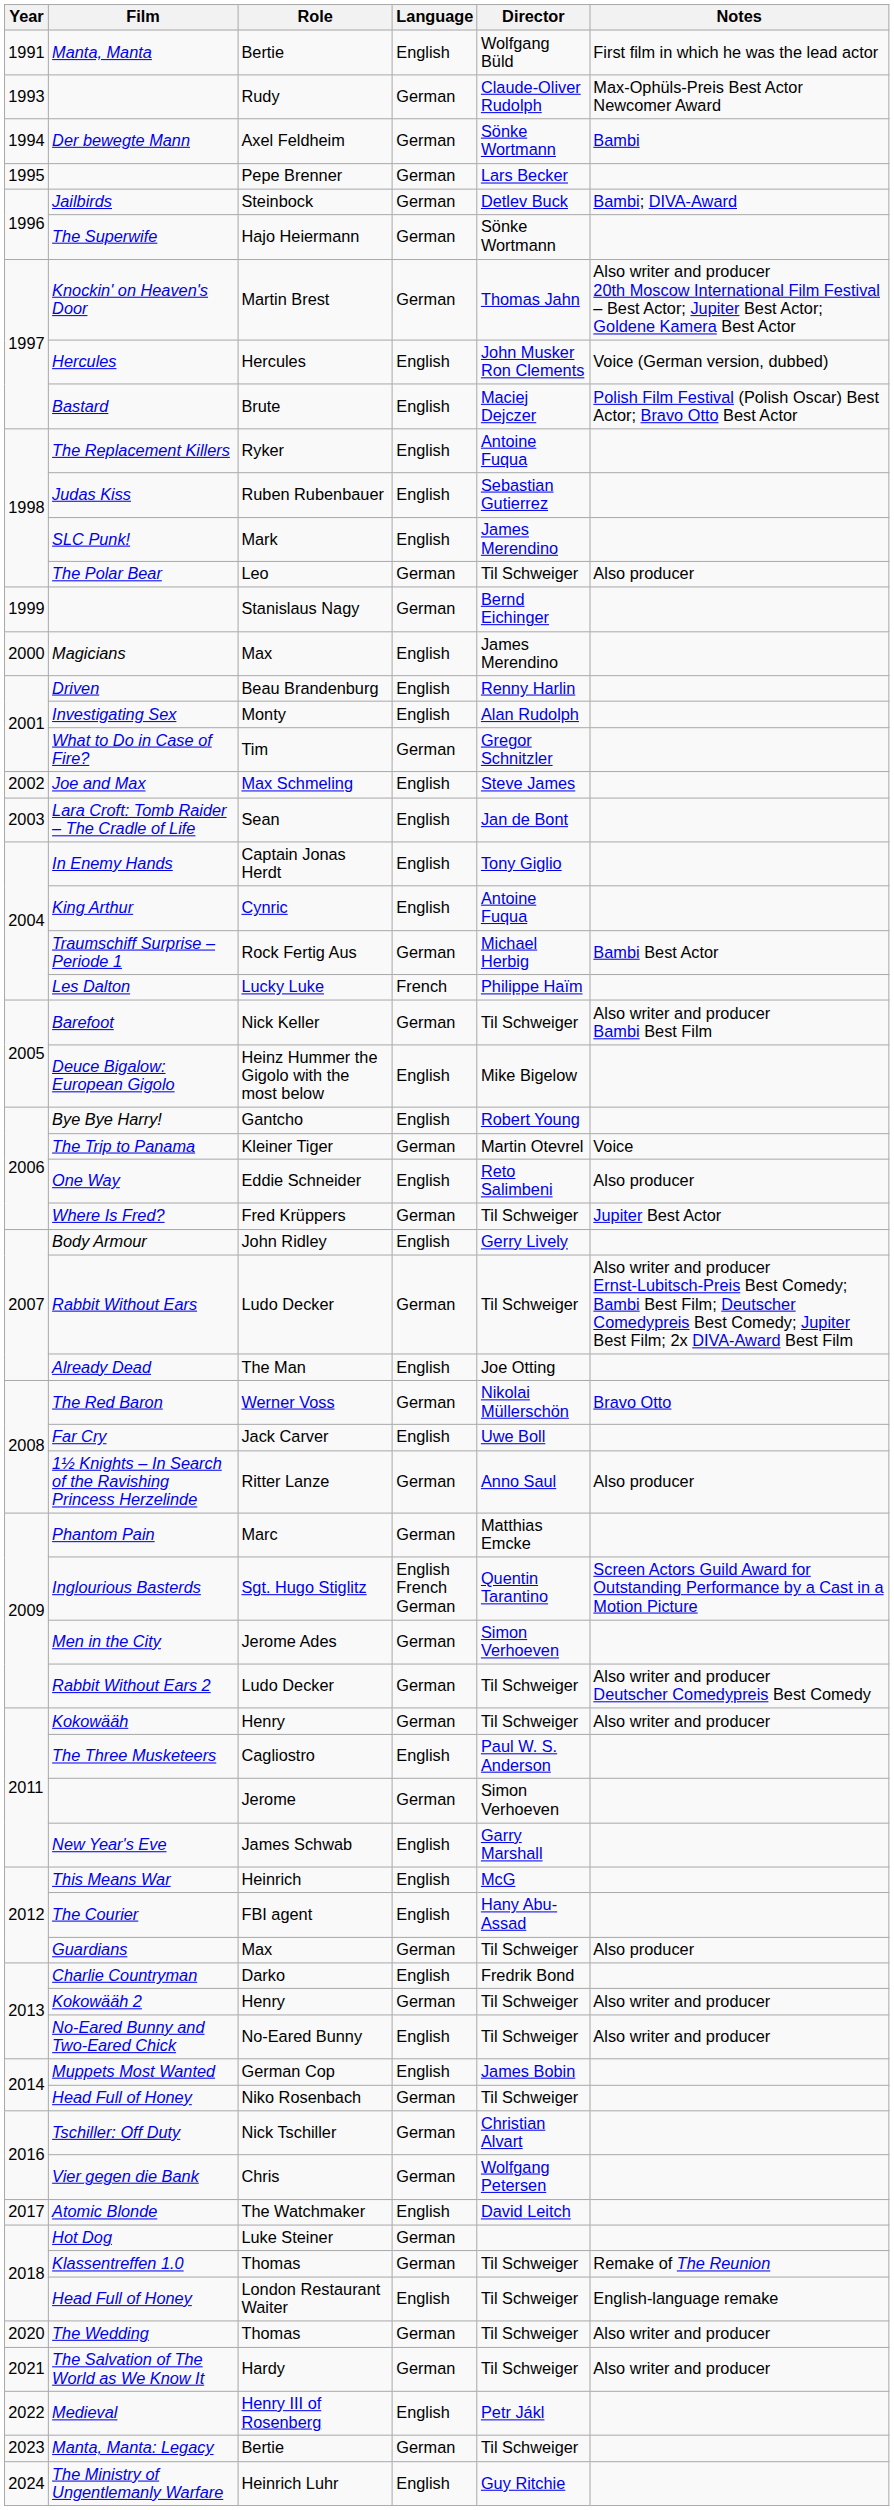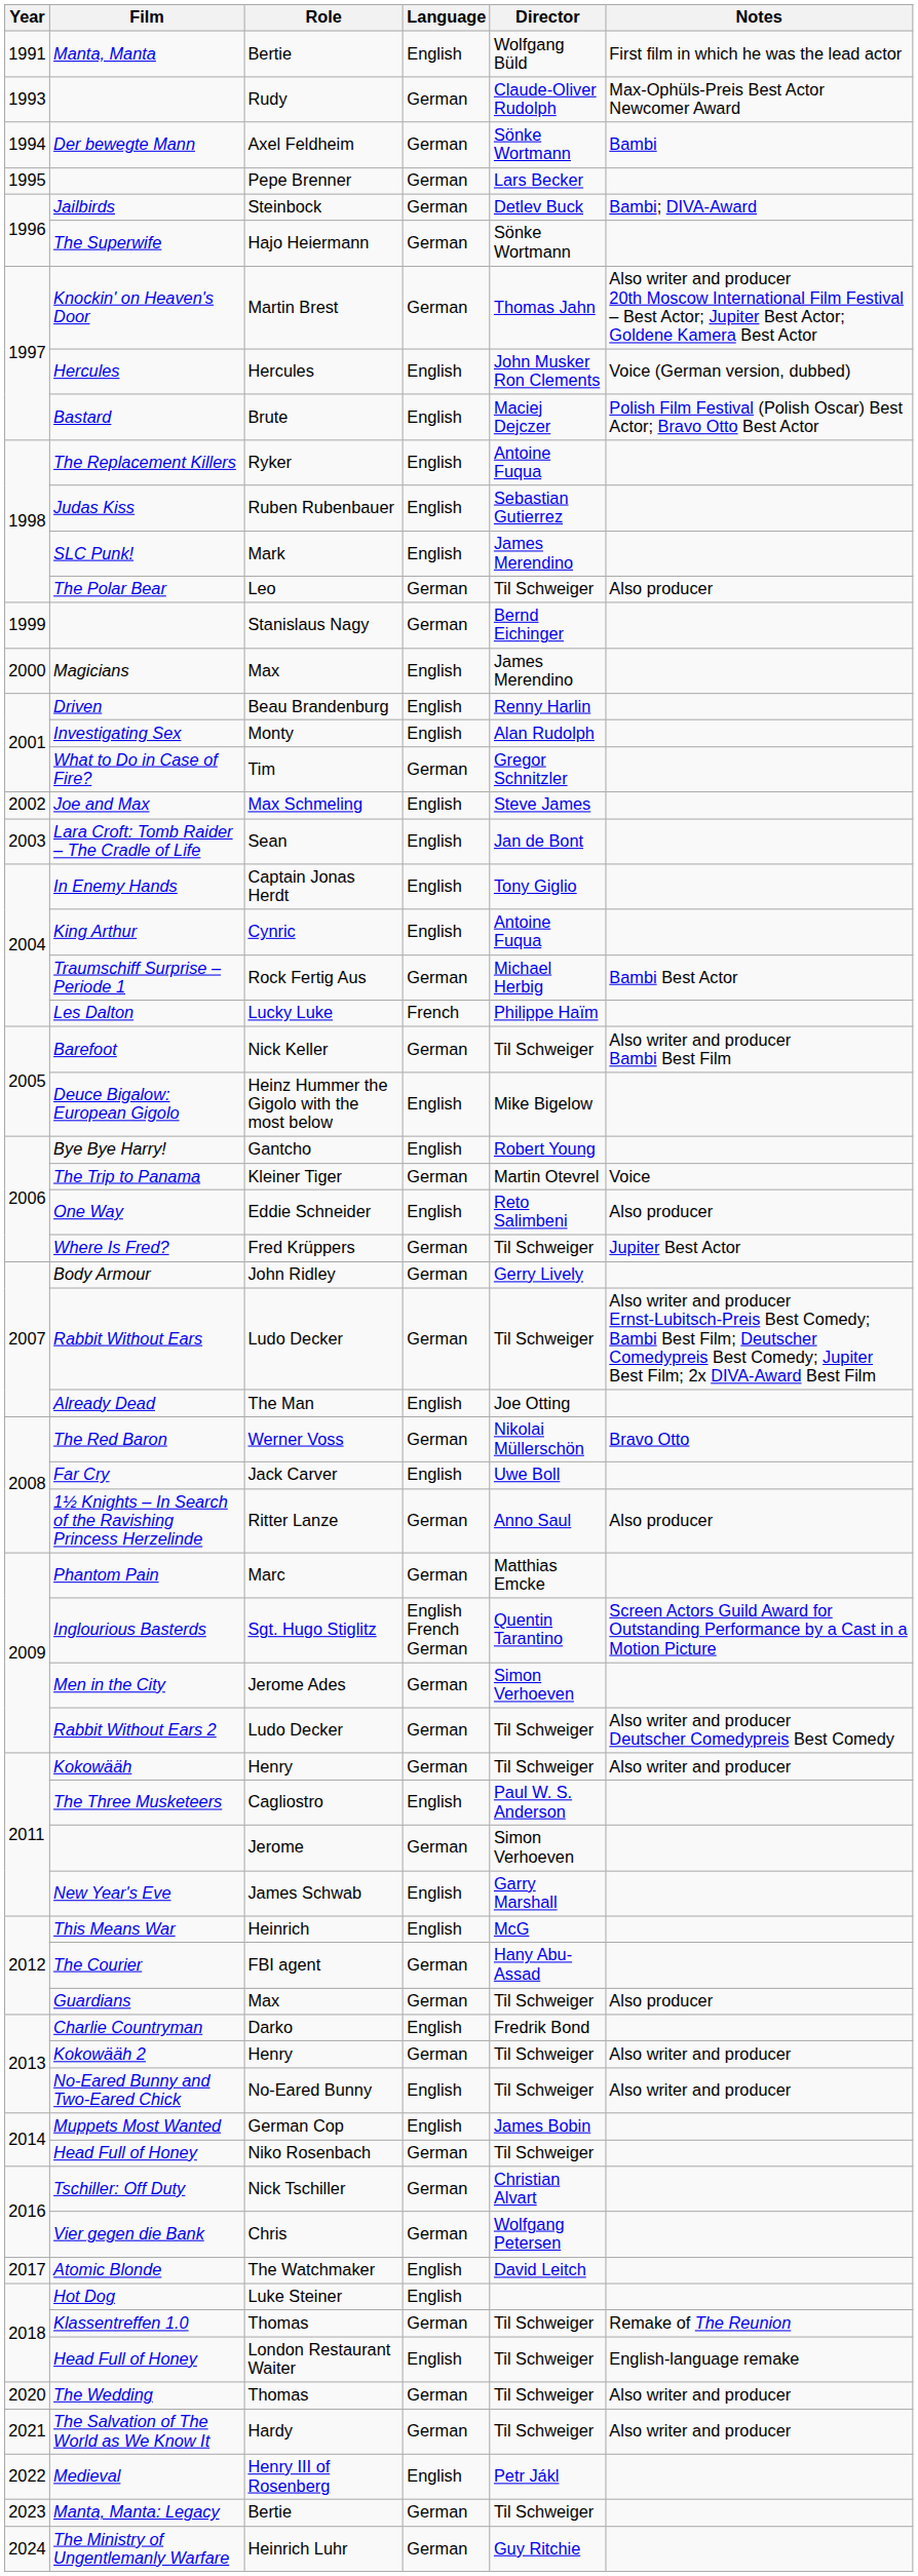 <table class="wikitable sortable">
 <tr>
 <th>Year</th>
 <th>Film</th>
 <th>Role</th>
 <th>Language</th>
 <th>Director</th>
 <th class="unsortable">Notes</th>
 </tr>
 <tr>
 <td>1991</td>
 <td><em><a href='#'>Manta, Manta</a></em></td>
 <td>Bertie</td>
 <td>English</td>
 <td>Wolfgang Büld</td>
 <td>First film in which he was the lead actor</td>
 </tr>
 <tr>
 <td>1993</td>
 <td><em></em></td>
 <td>Rudy</td>
 <td>German</td>
 <td><a href='#'>Claude-Oliver Rudolph</a></td>
 <td>Max-Ophüls-Preis Best Actor Newcomer Award</td>
 </tr>
 <tr>
 <td>1994</td>
 <td><em><a href='#'>Der bewegte Mann</a></em></td>
 <td>Axel Feldheim</td>
 <td>German</td>
 <td><a href='#'>Sönke Wortmann</a></td>
 <td><a href='#'>Bambi</a></td>
 </tr>
 <tr>
 <td>1995</td>
 <td><em></em></td>
 <td>Pepe Brenner</td>
 <td>German</td>
 <td><a href='#'>Lars Becker</a></td>
 <td></td>
 </tr>
 <tr>
 <td rowspan=2>1996</td>
 <td><em><a href='#'>Jailbirds</a></em></td>
 <td>Steinbock</td>
 <td>German</td>
 <td><a href='#'>Detlev Buck</a></td>
 <td><a href='#'>Bambi</a>; <a href='#'>DIVA-Award</a></td>
 </tr>
 <tr>
 <td><em><a href='#'>The Superwife</a></em></td>
 <td>Hajo Heiermann</td>
 <td>German</td>
 <td>Sönke Wortmann</td>
 <td></td>
 </tr>
 <tr>
 <td rowspan="3">1997</td>
 <td><em><a href='#'>Knockin' on Heaven's Door</a></em></td>
 <td>Martin Brest</td>
 <td>German</td>
 <td><a href='#'>Thomas Jahn</a></td>
 <td>Also writer and producer<br><a href='#'>20th Moscow International Film Festival</a> – Best Actor; <a href='#'>Jupiter</a> Best Actor; <a href='#'>Goldene Kamera</a> Best Actor</td>
 </tr>
 <tr>
 <td><em><a href='#'>Hercules</a></em></td>
 <td>Hercules</td>
 <td>English</td>
 <td><a href='#'>John Musker</a><br><a href='#'>Ron Clements</a></td>
 <td>Voice (German version, dubbed)</td>
 </tr>
 <tr>
 <td><em><a href='#'>Bastard</a></em></td>
 <td>Brute</td>
 <td>English</td>
 <td><a href='#'>Maciej Dejczer</a></td>
 <td><a href='#'>Polish Film Festival</a> (Polish Oscar) Best Actor; <a href='#'>Bravo Otto</a> Best Actor</td>
 </tr>
 <tr>
 <td rowspan=4>1998</td>
 <td><em><a href='#'>The Replacement Killers</a></em></td>
 <td>Ryker</td>
 <td>English</td>
 <td><a href='#'>Antoine Fuqua</a></td>
 <td></td>
 </tr>
 <tr>
 <td><em><a href='#'>Judas Kiss</a></em></td>
 <td>Ruben Rubenbauer</td>
 <td>English</td>
 <td><a href='#'>Sebastian Gutierrez</a></td>
 <td></td>
 </tr>
 <tr>
 <td><em><a href='#'>SLC Punk!</a></em></td>
 <td>Mark</td>
 <td>English</td>
 <td><a href='#'>James Merendino</a></td>
 <td></td>
 </tr>
 <tr>
 <td><em><a href='#'>The Polar Bear</a></em></td>
 <td>Leo</td>
 <td>German</td>
 <td>Til Schweiger</td>
 <td>Also producer</td>
 </tr>
 <tr>
 <td>1999</td>
 <td><em></em></td>
 <td>Stanislaus Nagy</td>
 <td>German</td>
 <td><a href='#'>Bernd Eichinger</a></td>
 <td></td>
 </tr>
 <tr>
 <td>2000</td>
 <td><em>Magicians</em></td>
 <td>Max</td>
 <td>English</td>
 <td>James Merendino</td>
 <td></td>
 </tr>
 <tr>
 <td rowspan=3>2001</td>
 <td><em><a href='#'>Driven</a></em></td>
 <td>Beau Brandenburg</td>
 <td>English</td>
 <td><a href='#'>Renny Harlin</a></td>
 <td></td>
 </tr>
 <tr>
 <td><em><a href='#'>Investigating Sex</a></em></td>
 <td>Monty</td>
 <td>English</td>
 <td><a href='#'>Alan Rudolph</a></td>
 <td></td>
 </tr>
 <tr>
 <td><em><a href='#'>What to Do in Case of Fire?</a></em></td>
 <td>Tim</td>
 <td>German</td>
 <td><a href='#'>Gregor Schnitzler</a></td>
 <td></td>
 </tr>
 <tr>
 <td>2002</td>
 <td><em><a href='#'>Joe and Max</a></em></td>
 <td><a href='#'>Max Schmeling</a></td>
 <td>English</td>
 <td><a href='#'>Steve James</a></td>
 <td></td>
 </tr>
 <tr>
 <td>2003</td>
 <td><em><a href='#'>Lara Croft: Tomb Raider – The Cradle of Life</a></em></td>
 <td>Sean</td>
 <td>English</td>
 <td><a href='#'>Jan de Bont</a></td>
 <td></td>
 </tr>
 <tr>
 <td rowspan=4>2004</td>
 <td><em><a href='#'>In Enemy Hands</a></em></td>
 <td>Captain Jonas Herdt</td>
 <td>English</td>
 <td><a href='#'>Tony Giglio</a></td>
 <td></td>
 </tr>
 <tr>
 <td><em><a href='#'>King Arthur</a></em></td>
 <td><a href='#'>Cynric</a></td>
 <td>English</td>
 <td><a href='#'>Antoine Fuqua</a></td>
 <td></td>
 </tr>
 <tr>
 <td><em><a href='#'>Traumschiff Surprise – Periode 1</a></em></td>
 <td>Rock Fertig Aus</td>
 <td>German</td>
 <td><a href='#'>Michael Herbig</a></td>
 <td><a href='#'>Bambi</a> Best Actor</td>
 </tr>
 <tr>
 <td><em><a href='#'>Les Dalton</a></em></td>
 <td><a href='#'>Lucky Luke</a></td>
 <td>French</td>
 <td><a href='#'>Philippe Haïm</a></td>
 <td></td>
 </tr>
 <tr>
 <td rowspan=2>2005</td>
 <td><em><a href='#'>Barefoot</a></em></td>
 <td>Nick Keller</td>
 <td>German</td>
 <td>Til Schweiger</td>
 <td>Also writer and producer<br><a href='#'>Bambi</a> Best Film</td>
 </tr>
 <tr>
 <td><em><a href='#'>Deuce Bigalow: European Gigolo</a></em></td>
 <td>Heinz Hummer the Gigolo with the most below</td>
 <td>English</td>
 <td>Mike Bigelow</td>
 <td></td>
 </tr>
 <tr>
 <td rowspan=4>2006</td>
 <td><em>Bye Bye Harry!</em></td>
 <td>Gantcho</td>
 <td>English</td>
 <td><a href='#'>Robert Young</a></td>
 <td></td>
 </tr>
 <tr>
 <td><em><a href='#'>The Trip to Panama</a></em></td>
 <td>Kleiner Tiger</td>
 <td>German</td>
 <td>Martin Otevrel</td>
 <td>Voice</td>
 </tr>
 <tr>
 <td><em><a href='#'>One Way</a></em></td>
 <td>Eddie Schneider</td>
 <td>English</td>
 <td><a href='#'>Reto Salimbeni</a></td>
 <td>Also producer</td>
 </tr>
 <tr>
 <td><em><a href='#'>Where Is Fred?</a></em></td>
 <td>Fred Krüppers</td>
 <td>German</td>
 <td>Til Schweiger</td>
 <td><a href='#'>Jupiter</a> Best Actor</td>
 </tr>
 <tr>
 <td rowspan=3>2007</td>
 <td><em>Body Armour</em></td>
 <td>John Ridley</td>
-<td>English</td>
+<td>German</td>
 <td><a href='#'>Gerry Lively</a></td>
 <td></td>
 </tr>
 <tr>
 <td><em><a href='#'>Rabbit Without Ears</a></em></td>
 <td>Ludo Decker</td>
 <td>German</td>
 <td>Til Schweiger</td>
 <td>Also writer and producer<br><a href='#'>Ernst-Lubitsch-Preis</a> Best Comedy; <a href='#'>Bambi</a> Best Film; <a href='#'>Deutscher Comedypreis</a> Best Comedy;  <a href='#'>Jupiter</a> Best Film; 2x <a href='#'>DIVA-Award</a> Best Film</td>
 </tr>
 <tr>
 <td><em><a href='#'>Already Dead</a></em></td>
 <td>The Man</td>
 <td>English</td>
 <td>Joe Otting</td>
 <td></td>
 </tr>
 <tr>
 <td rowspan=3>2008</td>
 <td><em><a href='#'>The Red Baron</a></em></td>
 <td><a href='#'>Werner Voss</a></td>
 <td>German</td>
 <td><a href='#'>Nikolai Müllerschön</a></td>
 <td><a href='#'>Bravo Otto</a></td>
 </tr>
 <tr>
 <td><em><a href='#'>Far Cry</a></em></td>
 <td>Jack Carver</td>
 <td>English</td>
 <td><a href='#'>Uwe Boll</a></td>
 <td></td>
 </tr>
 <tr>
 <td><em><a href='#'>1½ Knights – In Search of the Ravishing Princess Herzelinde</a></em></td>
 <td>Ritter Lanze</td>
 <td>German</td>
 <td><a href='#'>Anno Saul</a></td>
 <td>Also producer</td>
 </tr>
 <tr>
 <td rowspan=4>2009</td>
 <td><em><a href='#'>Phantom Pain</a></em></td>
 <td>Marc</td>
 <td>German</td>
 <td>Matthias Emcke</td>
 <td></td>
 </tr>
 <tr>
 <td><em><a href='#'>Inglourious Basterds</a></em></td>
 <td><a href='#'>Sgt. Hugo Stiglitz</a></td>
 <td>English<br>French<br>German</td>
 <td><a href='#'>Quentin Tarantino</a></td>
 <td><a href='#'>Screen Actors Guild Award for Outstanding Performance by a Cast in a Motion Picture</a></td>
 </tr>
 <tr>
 <td><em><a href='#'>Men in the City</a></em></td>
 <td>Jerome Ades</td>
 <td>German</td>
 <td><a href='#'>Simon Verhoeven</a></td>
 <td></td>
 </tr>
 <tr>
 <td><em><a href='#'>Rabbit Without Ears 2</a></em></td>
 <td>Ludo Decker</td>
 <td>German</td>
 <td>Til Schweiger</td>
 <td>Also writer and producer<br><a href='#'>Deutscher Comedypreis</a> Best Comedy</td>
 </tr>
 <tr>
 <td rowspan=4>2011</td>
 <td><em><a href='#'>Kokowääh</a></em></td>
 <td>Henry</td>
 <td>German</td>
 <td>Til Schweiger</td>
 <td>Also writer and producer</td>
 </tr>
 <tr>
 <td><em><a href='#'>The Three Musketeers</a></em></td>
 <td>Cagliostro</td>
 <td>English</td>
 <td><a href='#'>Paul W. S. Anderson</a></td>
 <td></td>
 </tr>
 <tr>
 <td><em></em></td>
 <td>Jerome</td>
 <td>German</td>
 <td>Simon Verhoeven</td>
 <td></td>
 </tr>
 <tr>
 <td><em><a href='#'>New Year's Eve</a></em></td>
 <td>James Schwab</td>
 <td>English</td>
 <td><a href='#'>Garry Marshall</a></td>
 <td></td>
 </tr>
 <tr>
 <td rowspan=3>2012</td>
 <td><em><a href='#'>This Means War</a></em></td>
 <td>Heinrich</td>
 <td>English</td>
 <td><a href='#'>McG</a></td>
 <td></td>
 </tr>
 <tr>
 <td><em><a href='#'>The Courier</a></em></td>
 <td>FBI agent</td>
-<td>English</td>
+<td>German</td>
 <td><a href='#'>Hany Abu-Assad</a></td>
 <td></td>
 </tr>
 <tr>
 <td><em><a href='#'>Guardians</a></em></td>
 <td>Max</td>
 <td>German</td>
 <td>Til Schweiger</td>
 <td>Also producer</td>
 </tr>
 <tr>
 <td rowspan=3>2013</td>
 <td><em><a href='#'>Charlie Countryman</a></em></td>
 <td>Darko</td>
 <td>English</td>
 <td>Fredrik Bond</td>
 <td></td>
 </tr>
 <tr>
 <td><em><a href='#'>Kokowääh 2</a></em></td>
 <td>Henry</td>
 <td>German</td>
 <td>Til Schweiger</td>
 <td>Also writer and producer</td>
 </tr>
 <tr>
 <td><em><a href='#'>No-Eared Bunny and Two-Eared Chick</a></em></td>
 <td>No-Eared Bunny</td>
 <td>English</td>
 <td>Til Schweiger</td>
 <td>Also writer and producer</td>
 </tr>
 <tr>
 <td rowspan=2>2014</td>
 <td><em><a href='#'>Muppets Most Wanted</a></em></td>
 <td>German Cop</td>
 <td>English</td>
 <td><a href='#'>James Bobin</a></td>
 <td></td>
 </tr>
 <tr>
 <td><em><a href='#'>Head Full of Honey</a></em></td>
 <td>Niko Rosenbach</td>
 <td>German</td>
 <td>Til Schweiger</td>
 <td></td>
 </tr>
 <tr>
 <td rowspan=2>2016</td>
 <td><em><a href='#'>Tschiller: Off Duty</a></em></td>
 <td>Nick Tschiller</td>
 <td>German</td>
 <td><a href='#'>Christian Alvart</a></td>
 <td></td>
 </tr>
 <tr>
 <td><em><a href='#'>Vier gegen die Bank</a></em></td>
 <td>Chris</td>
 <td>German</td>
 <td><a href='#'>Wolfgang Petersen</a></td>
 <td></td>
 </tr>
 <tr>
 <td>2017</td>
 <td><em><a href='#'>Atomic Blonde</a></em></td>
 <td>The Watchmaker</td>
 <td>English</td>
 <td><a href='#'>David Leitch</a></td>
 <td></td>
 </tr>
 <tr>
 <td rowspan=3>2018</td>
 <td><em><a href='#'>Hot Dog</a></em></td>
 <td>Luke Steiner</td>
-<td>German</td>
+<td>English</td>
 <td></td>
 <td></td>
 </tr>
 <tr>
 <td><em><a href='#'>Klassentreffen 1.0</a></em></td>
 <td>Thomas</td>
 <td>German</td>
 <td>Til Schweiger</td>
 <td>Remake of <em><a href='#'>The Reunion</a></em></td>
 </tr>
 <tr>
 <td><em><a href='#'>Head Full of Honey</a></em></td>
 <td>London Restaurant Waiter</td>
 <td>English</td>
 <td>Til Schweiger</td>
 <td>English-language remake</td>
 </tr>
 <tr>
 <td>2020</td>
 <td><em><a href='#'>The Wedding</a></em></td>
 <td>Thomas</td>
 <td>German</td>
 <td>Til Schweiger</td>
 <td>Also writer and producer</td>
 </tr>
 <tr>
 <td>2021</td>
 <td><em><a href='#'>The Salvation of The World as We Know It</a></em></td>
 <td>Hardy</td>
 <td>German</td>
 <td>Til Schweiger</td>
 <td>Also writer and producer</td>
 </tr>
 <tr>
 <td>2022</td>
 <td><em><a href='#'>Medieval</a></em></td>
 <td><a href='#'>Henry III of Rosenberg</a></td>
 <td>English</td>
 <td><a href='#'>Petr Jákl</a></td>
 <td></td>
 </tr>
 <tr>
 <td>2023</td>
 <td><em><a href='#'>Manta, Manta: Legacy</a></em></td>
 <td>Bertie</td>
 <td>German</td>
 <td>Til Schweiger</td>
 <td></td>
 </tr>
 <tr>
 <td>2024</td>
 <td><em><a href='#'>The Ministry of Ungentlemanly Warfare</a></em></td>
 <td>Heinrich Luhr</td>
-<td>English</td>
+<td>German</td>
 <td><a href='#'>Guy Ritchie</a></td>
 <td></td>
 </tr>
 </table>
